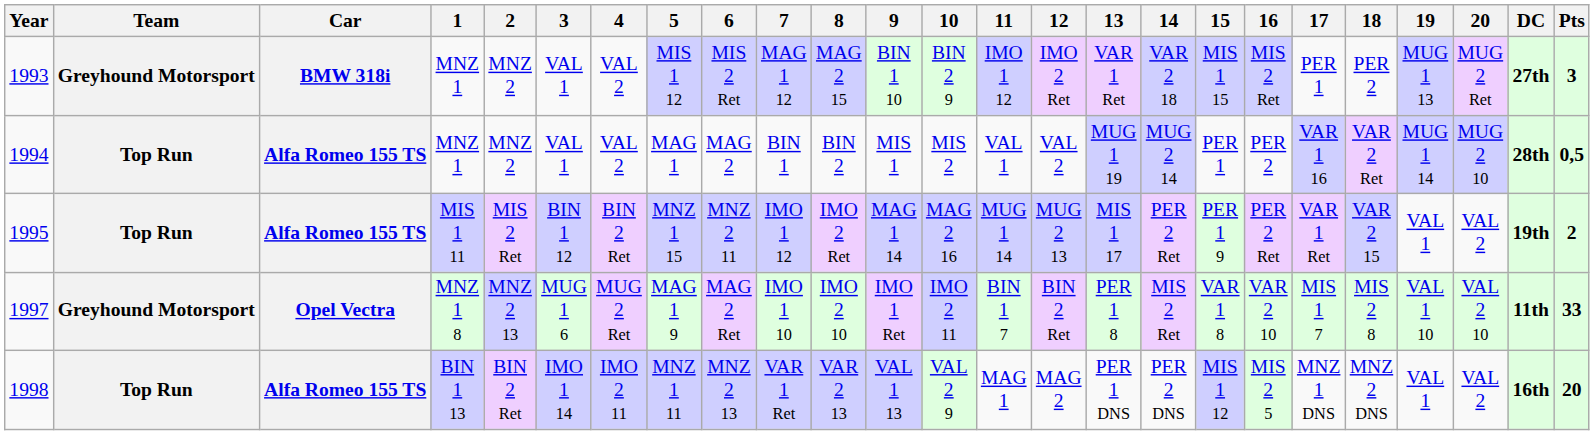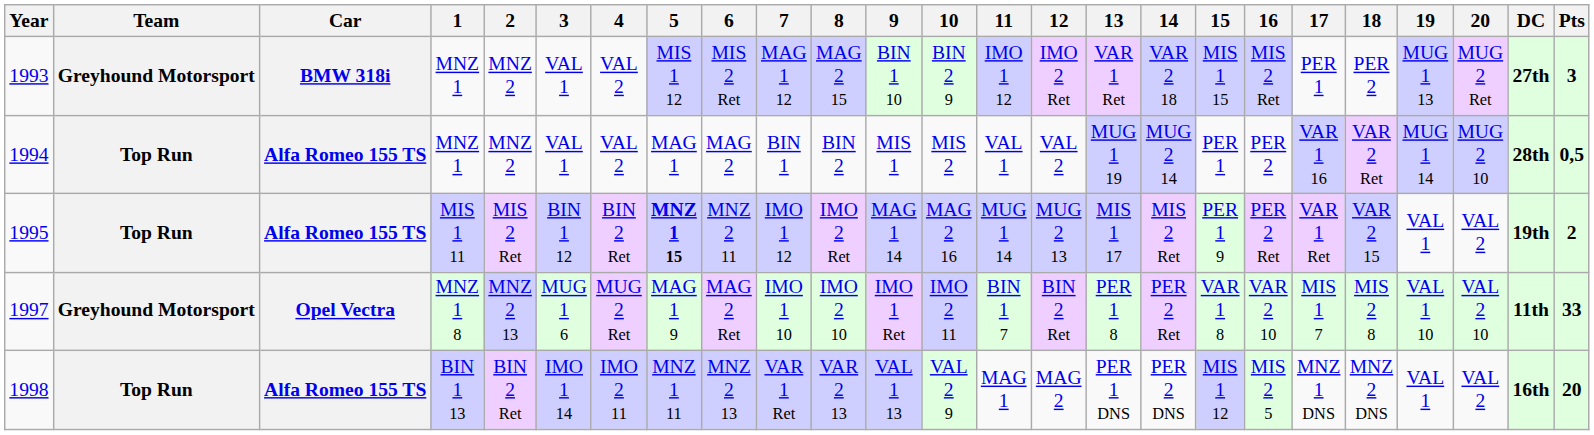 <table class="wikitable" style="text-align:center; font-size:85%">
 <tr>
 <th>Year</th>
 <th>Team</th>
 <th>Car</th>
 <th>1</th>
 <th>2</th>
 <th>3</th>
 <th>4</th>
 <th>5</th>
 <th>6</th>
 <th>7</th>
 <th>8</th>
 <th>9</th>
 <th>10</th>
 <th>11</th>
 <th>12</th>
 <th>13</th>
 <th>14</th>
 <th>15</th>
 <th>16</th>
 <th>17</th>
 <th>18</th>
 <th>19</th>
 <th>20</th>
 <th>DC</th>
 <th>Pts</th>
 </tr>
 <tr>
 <td><a href='#'>1993</a></td>
 <th>Greyhound Motorsport</th>
 <th><a href='#'>BMW 318i</a></th>
 <td><a href='#'>MNZ<br>1</a><br></td>
 <td><a href='#'>MNZ<br>2</a><br></td>
 <td><a href='#'>VAL<br>1</a></td>
 <td><a href='#'>VAL<br>2</a></td>
 <td style="background:#CFCFFF;"><a href='#'>MIS<br>1</a><br><small>12</small></td>
 <td style="background:#CFCFFF;"><a href='#'>MIS<br>2</a><br><small>Ret</small></td>
 <td style="background:#CFCFFF;"><a href='#'>MAG<br>1</a><br><small>12</small></td>
 <td style="background:#CFCFFF;"><a href='#'>MAG<br>2</a><br><small>15</small></td>
 <td style="background:#DFFFDF;"><a href='#'>BIN<br>1</a><br><small>10</small></td>
 <td style="background:#DFFFDF;"><a href='#'>BIN<br>2</a><br><small>9</small></td>
 <td style="background:#CFCFFF;"><a href='#'>IMO<br>1</a><br><small>12</small></td>
 <td style="background:#efcfff;"><a href='#'>IMO<br>2</a><br><small>Ret</small></td>
 <td style="background:#efcfff;"><a href='#'>VAR<br>1</a><br><small>Ret</small></td>
 <td style="background:#CFCFFF;"><a href='#'>VAR<br>2</a><br><small>18</small></td>
 <td style="background:#CFCFFF;"><a href='#'>MIS<br>1</a><br><small>15</small></td>
 <td style="background:#CFCFFF;"><a href='#'>MIS<br>2</a><br><small>Ret</small></td>
 <td><a href='#'>PER<br>1</a></td>
 <td><a href='#'>PER<br>2</a></td>
 <td style="background:#CFCFFF;"><a href='#'>MUG<br>1</a><br><small>13</small></td>
 <td style="background:#efcfff;"><a href='#'>MUG<br>2</a><br><small>Ret</small></td>
 <th style="background:#DFFFDF;">27th</th>
 <th style="background:#DFFFDF;">3</th>
 </tr>
 <tr>
 <td><a href='#'>1994</a></td>
 <th>Top Run</th>
 <th><a href='#'> Alfa Romeo 155 TS</a></th>
 <td><a href='#'>MNZ<br>1</a></td>
 <td><a href='#'>MNZ<br>2</a></td>
 <td><a href='#'>VAL<br>1</a></td>
 <td><a href='#'>VAL<br>2</a></td>
 <td><a href='#'>MAG<br>1</a></td>
 <td><a href='#'>MAG<br>2</a></td>
 <td><a href='#'>BIN<br>1</a></td>
 <td><a href='#'>BIN<br>2</a></td>
 <td><a href='#'>MIS<br>1</a></td>
 <td><a href='#'>MIS<br>2</a></td>
 <td><a href='#'>VAL<br>1</a></td>
 <td><a href='#'>VAL<br>2</a></td>
 <td style="background:#CFCFFF;"><a href='#'>MUG<br>1</a><br><small>19</small></td>
 <td style="background:#CFCFFF;"><a href='#'>MUG<br>2</a><br><small>14</small></td>
 <td><a href='#'>PER<br>1</a></td>
 <td><a href='#'>PER<br>2</a></td>
 <td style="background:#CFCFFF;"><a href='#'>VAR<br>1</a><br><small>16</small></td>
 <td style="background:#efcfff;"><a href='#'>VAR<br>2</a><br><small>Ret</small></td>
 <td style="background:#CFCFFF;"><a href='#'>MUG<br>1</a><br><small>14</small></td>
 <td style="background:#CFCFFF;"><a href='#'>MUG<br>2</a><br><small>10</small></td>
 <th style="background:#DFFFDF;">28th</th>
 <th style="background:#dfffdf;">0,5</th>
 </tr>
 <tr>
 <td><a href='#'>1995</a></td>
 <th>Top Run</th>
 <th><a href='#'> Alfa Romeo 155 TS</a></th>
 <td style="background:#CFCFFF;"><a href='#'>MIS<br>1</a><br><small>11</small></td>
 <td style="background:#efcfff;"><a href='#'>MIS<br>2</a><br><small>Ret</small></td>
 <td style="background:#CFCFFF;"><a href='#'>BIN<br>1</a><br><small>12</small></td>
 <td style="background:#efcfff;"><a href='#'>BIN<br>2</a><br><small>Ret</small></td>
-<td style="background:#CFCFFF;"><a href='#'>MNZ<br>1</a><br><small>15</small></td>
+<td style="background:#CFCFFF;"><strong><a href='#'>MNZ<br>1</a><br><small>15</small></strong></td>
 <td style="background:#CFCFFF;"><a href='#'>MNZ<br>2</a><br><small>11</small></td>
 <td style="background:#CFCFFF;"><a href='#'>IMO<br>1</a><br><small>12</small></td>
 <td style="background:#efcfff;"><a href='#'>IMO<br>2</a><br><small>Ret</small></td>
 <td style="background:#CFCFFF;"><a href='#'>MAG<br>1</a><br><small>14</small></td>
 <td style="background:#CFCFFF;"><a href='#'>MAG<br>2</a><br><small>16</small></td>
 <td style="background:#CFCFFF;"><a href='#'>MUG<br>1</a><br><small>14</small></td>
 <td style="background:#CFCFFF;"><a href='#'>MUG<br>2</a><br><small>13</small></td>
 <td style="background:#CFCFFF;"><a href='#'>MIS<br>1</a><br><small>17</small></td>
-<td style="background:#efcfff;"><a href='#'>PER<br>2</a><br><small>Ret</small></td>
+<td style="background:#efcfff;"><a href='#'>MIS<br>2</a><br><small>Ret</small></td>
 <td style="background:#dfffdf;"><a href='#'>PER<br>1</a><br><small>9</small></td>
 <td style="background:#efcfff;"><a href='#'>PER<br>2</a><br><small>Ret</small></td>
 <td style="background:#efcfff;"><a href='#'>VAR<br>1</a><br><small>Ret</small></td>
 <td style="background:#CFCFFF;"><a href='#'>VAR<br>2</a><br><small>15</small></td>
 <td><a href='#'>VAL<br>1</a><br></td>
 <td><a href='#'>VAL<br>2</a><br></td>
 <th style="background:#dfffdf;">19th</th>
 <th style="background:#dfffdf;">2</th>
 </tr>
 <tr>
 <td><a href='#'>1997</a></td>
 <th>Greyhound Motorsport</th>
 <th><a href='#'>Opel Vectra</a></th>
 <td style="background:#dfffdf;"><a href='#'>MNZ<br>1</a><br><small>8</small></td>
 <td style="background:#CFCFFF;"><a href='#'>MNZ<br>2</a><br><small>13</small></td>
 <td style="background:#dfffdf;"><a href='#'>MUG<br>1</a><br><small>6</small></td>
 <td style="background:#efcfff;"><a href='#'>MUG<br>2</a><br><small>Ret</small></td>
 <td style="background:#dfffdf;"><a href='#'>MAG<br>1</a><br><small>9</small></td>
 <td style="background:#efcfff;"><a href='#'>MAG<br>2</a><br><small>Ret</small></td>
 <td style="background:#dfffdf;"><a href='#'>IMO<br>1</a><br><small>10</small></td>
 <td style="background:#dfffdf;"><a href='#'>IMO<br>2</a><br><small>10</small></td>
 <td style="background:#efcfff;"><a href='#'>IMO<br>1</a><br><small>Ret</small></td>
 <td style="background:#CFCFFF;"><a href='#'>IMO<br>2</a><br><small>11</small></td>
 <td style="background:#dfffdf;"><a href='#'>BIN<br>1</a><br><small>7</small></td>
 <td style="background:#efcfff;"><a href='#'>BIN<br>2</a><br><small>Ret</small></td>
 <td style="background:#dfffdf;"><a href='#'>PER<br>1</a><br><small>8</small></td>
-<td style="background:#efcfff;"><a href='#'>MIS<br>2</a><br><small>Ret</small></td>
+<td style="background:#efcfff;"><a href='#'>PER<br>2</a><br><small>Ret</small></td>
 <td style="background:#dfffdf;"><a href='#'>VAR<br>1</a><br><small>8</small></td>
 <td style="background:#dfffdf;"><a href='#'>VAR<br>2</a><br><small>10</small></td>
 <td style="background:#dfffdf;"><a href='#'>MIS<br>1</a><br><small>7</small></td>
 <td style="background:#dfffdf;"><a href='#'>MIS<br>2</a><br><small>8</small></td>
 <td style="background:#dfffdf;"><a href='#'>VAL<br>1</a><br><small>10</small></td>
 <td style="background:#dfffdf;"><a href='#'>VAL<br>2</a><br><small>10</small></td>
 <th style="background:#dfffdf;">11th</th>
 <th style="background:#dfffdf;">33</th>
 </tr>
 <tr>
 <td><a href='#'>1998</a></td>
 <th>Top Run</th>
 <th><a href='#'> Alfa Romeo 155 TS</a></th>
 <td style="background:#CFCFFF;"><a href='#'>BIN<br>1</a><br><small>13</small></td>
 <td style="background:#efcfff;"><a href='#'>BIN<br>2</a><br><small>Ret</small></td>
 <td style="background:#CFCFFF;"><a href='#'>IMO<br>1</a><br><small>14</small></td>
 <td style="background:#CFCFFF;"><a href='#'>IMO<br>2</a><br><small>11</small></td>
 <td style="background:#CFCFFF;"><a href='#'>MNZ<br>1</a><br><small>11</small></td>
 <td style="background:#CFCFFF;"><a href='#'>MNZ<br>2</a><br><small>13</small></td>
 <td style="background:#CFCFFF;"><a href='#'>VAR<br>1</a><br><small>Ret</small></td>
 <td style="background:#CFCFFF;"><a href='#'>VAR<br>2</a><br><small>13</small></td>
 <td style="background:#CFCFFF;"><a href='#'>VAL<br>1</a><br><small>13</small></td>
 <td style="background:#dfffdf;"><a href='#'>VAL<br>2</a><br><small>9</small></td>
 <td><a href='#'>MAG<br>1</a></td>
 <td><a href='#'>MAG<br>2</a></td>
 <td><a href='#'>PER<br>1</a><br><small>DNS</small></td>
 <td><a href='#'>PER<br>2</a><br><small>DNS</small></td>
 <td style="background:#CFCFFF;"><a href='#'>MIS<br>1</a><br><small>12</small></td>
 <td style="background:#dfffdf;"><a href='#'>MIS<br>2</a><br><small>5</small></td>
 <td><a href='#'>MNZ<br>1</a><br><small>DNS</small></td>
 <td><a href='#'>MNZ<br>2</a><br><small>DNS</small></td>
 <td><a href='#'>VAL<br>1</a></td>
 <td><a href='#'>VAL<br>2</a></td>
 <th style="background:#dfffdf;">16th</th>
 <th style="background:#dfffdf;">20</th>
 </tr>
 </table>
